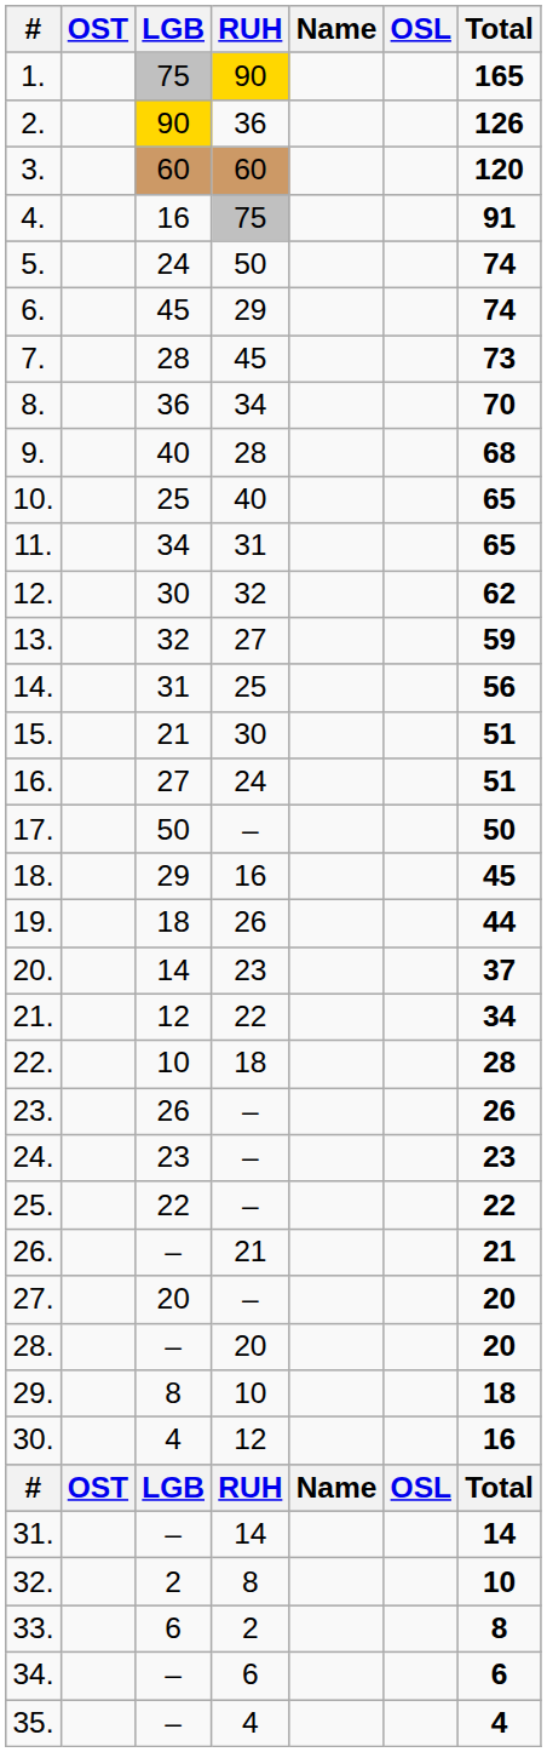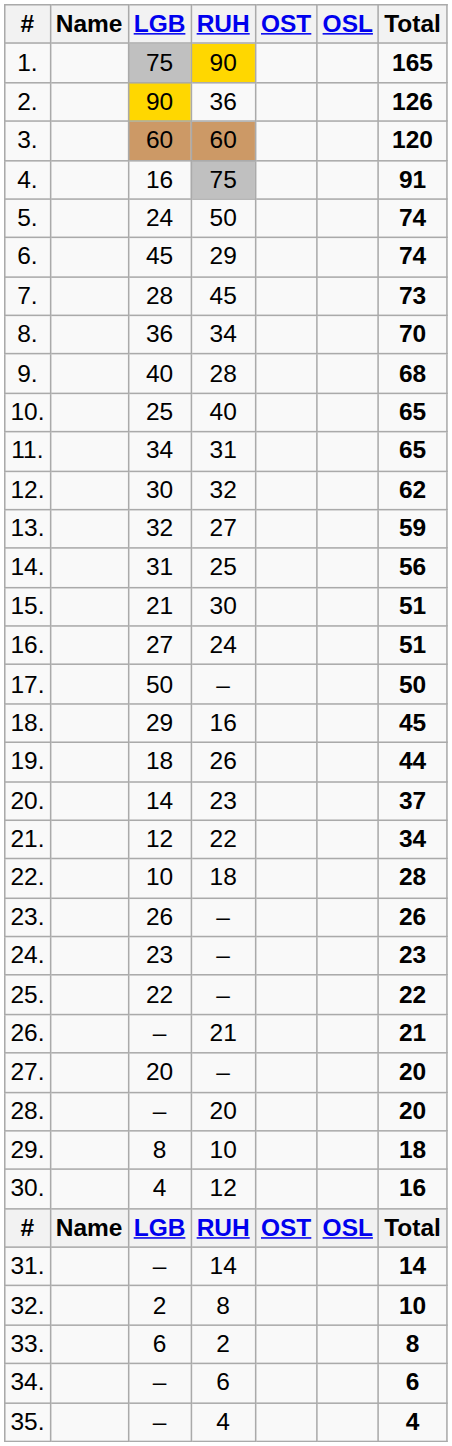 <table class="wikitable" style="text-align:center;">
 <tr>
 <th>#</th>
-<th><a href='#'>OST</a></th>
+<th>Name</th>
 <th><a href='#'>LGB</a></th>
 <th><a href='#'>RUH</a></th>
-<th>Name</th>
+<th><a href='#'>OST</a></th>
 <th><a href='#'>OSL</a></th>
 <th><strong>Total</strong></th>
 </tr>
 <tr>
 <td>1.</td>
-<td></td>
+<td align="left"></td>
 <td bgcolor="silver">75</td>
 <td bgcolor="gold">90</td>
-<td align="left"></td>
+<td></td>
 <td></td>
 <td><strong>165</strong></td>
 </tr>
 <tr>
 <td>2.</td>
-<td></td>
+<td align="left"></td>
 <td bgcolor="gold">90</td>
 <td>36</td>
-<td align="left"></td>
+<td></td>
 <td></td>
 <td><strong>126</strong></td>
 </tr>
 <tr>
 <td>3.</td>
-<td></td>
+<td align="left"></td>
 <td bgcolor="CC9966">60</td>
 <td bgcolor="CC9966">60</td>
-<td align="left"></td>
+<td></td>
 <td></td>
 <td><strong>120</strong></td>
 </tr>
 <tr>
 <td>4.</td>
-<td></td>
+<td align="left"></td>
 <td>16</td>
 <td bgcolor="silver">75</td>
-<td align="left"></td>
+<td></td>
 <td></td>
 <td><strong>91</strong></td>
 </tr>
 <tr>
 <td>5.</td>
-<td></td>
+<td align="left"></td>
 <td>24</td>
 <td>50</td>
-<td align="left"></td>
+<td></td>
 <td></td>
 <td><strong>74</strong></td>
 </tr>
 <tr>
 <td>6.</td>
-<td></td>
+<td align="left"></td>
 <td>45</td>
 <td>29</td>
-<td align="left"></td>
+<td></td>
 <td></td>
 <td><strong>74</strong></td>
 </tr>
 <tr>
 <td>7.</td>
-<td></td>
+<td align="left"></td>
 <td>28</td>
 <td>45</td>
-<td align="left"></td>
+<td></td>
 <td></td>
 <td><strong>73</strong></td>
 </tr>
 <tr>
 <td>8.</td>
-<td></td>
+<td align="left"></td>
 <td>36</td>
 <td>34</td>
-<td align="left"></td>
+<td></td>
 <td></td>
 <td><strong>70</strong></td>
 </tr>
 <tr>
 <td>9.</td>
-<td></td>
+<td align="left"></td>
 <td>40</td>
 <td>28</td>
-<td align="left"></td>
+<td></td>
 <td></td>
 <td><strong>68</strong></td>
 </tr>
 <tr>
 <td>10.</td>
-<td></td>
+<td align="left"></td>
 <td>25</td>
 <td>40</td>
-<td align="left"></td>
+<td></td>
 <td></td>
 <td><strong>65</strong></td>
 </tr>
 <tr>
 <td>11.</td>
-<td></td>
+<td align="left"></td>
 <td>34</td>
 <td>31</td>
-<td align="left"></td>
+<td></td>
 <td></td>
 <td><strong>65</strong></td>
 </tr>
 <tr>
 <td>12.</td>
-<td></td>
+<td align="left"></td>
 <td>30</td>
 <td>32</td>
-<td align="left"></td>
+<td></td>
 <td></td>
 <td><strong>62</strong></td>
 </tr>
 <tr>
 <td>13.</td>
-<td></td>
+<td align="left"></td>
 <td>32</td>
 <td>27</td>
-<td align="left"></td>
+<td></td>
 <td></td>
 <td><strong>59</strong></td>
 </tr>
 <tr>
 <td>14.</td>
-<td></td>
+<td align="left"></td>
 <td>31</td>
 <td>25</td>
-<td align="left"></td>
+<td></td>
 <td></td>
 <td><strong>56</strong></td>
 </tr>
 <tr>
 <td>15.</td>
-<td></td>
+<td align="left"></td>
 <td>21</td>
 <td>30</td>
-<td align="left"></td>
+<td></td>
 <td></td>
 <td><strong>51</strong></td>
 </tr>
 <tr>
 <td>16.</td>
-<td></td>
+<td align="left"></td>
 <td>27</td>
 <td>24</td>
-<td align="left"></td>
+<td></td>
 <td></td>
 <td><strong>51</strong></td>
 </tr>
 <tr>
 <td>17.</td>
-<td></td>
+<td align="left"></td>
 <td>50</td>
 <td>–</td>
-<td align="left"></td>
+<td></td>
 <td></td>
 <td><strong>50</strong></td>
 </tr>
 <tr>
 <td>18.</td>
-<td></td>
+<td align="left"></td>
 <td>29</td>
 <td>16</td>
-<td align="left"></td>
+<td></td>
 <td></td>
 <td><strong>45</strong></td>
 </tr>
 <tr>
 <td>19.</td>
-<td></td>
+<td align="left"></td>
 <td>18</td>
 <td>26</td>
-<td align="left"></td>
+<td></td>
 <td></td>
 <td><strong>44</strong></td>
 </tr>
 <tr>
 <td>20.</td>
-<td></td>
+<td align="left"></td>
 <td>14</td>
 <td>23</td>
-<td align="left"></td>
+<td></td>
 <td></td>
 <td><strong>37</strong></td>
 </tr>
 <tr>
 <td>21.</td>
-<td></td>
+<td align="left"></td>
 <td>12</td>
 <td>22</td>
-<td align="left"></td>
+<td></td>
 <td></td>
 <td><strong>34</strong></td>
 </tr>
 <tr>
 <td>22.</td>
-<td></td>
+<td align="left"></td>
 <td>10</td>
 <td>18</td>
-<td align="left"></td>
+<td></td>
 <td></td>
 <td><strong>28</strong></td>
 </tr>
 <tr>
 <td>23.</td>
-<td></td>
+<td align="left"></td>
 <td>26</td>
 <td>–</td>
-<td align="left"></td>
+<td></td>
 <td></td>
 <td><strong>26</strong></td>
 </tr>
 <tr>
 <td>24.</td>
-<td></td>
+<td align="left"></td>
 <td>23</td>
 <td>–</td>
-<td align="left"></td>
+<td></td>
 <td></td>
 <td><strong>23</strong></td>
 </tr>
 <tr>
 <td>25.</td>
-<td></td>
+<td align="left"></td>
 <td>22</td>
 <td>–</td>
-<td align="left"></td>
+<td></td>
 <td></td>
 <td><strong>22</strong></td>
 </tr>
 <tr>
 <td>26.</td>
-<td></td>
+<td align="left"></td>
 <td>–</td>
 <td>21</td>
-<td align="left"></td>
+<td></td>
 <td></td>
 <td><strong>21</strong></td>
 </tr>
 <tr>
 <td>27.</td>
-<td></td>
+<td align="left"></td>
 <td>20</td>
 <td>–</td>
-<td align="left"></td>
+<td></td>
 <td></td>
 <td><strong>20</strong></td>
 </tr>
 <tr>
 <td>28.</td>
-<td></td>
+<td align="left"></td>
 <td>–</td>
 <td>20</td>
-<td align="left"></td>
+<td></td>
 <td></td>
 <td><strong>20</strong></td>
 </tr>
 <tr>
 <td>29.</td>
-<td></td>
+<td align="left"></td>
 <td>8</td>
 <td>10</td>
-<td align="left"></td>
+<td></td>
 <td></td>
 <td><strong>18</strong></td>
 </tr>
 <tr>
 <td>30.</td>
-<td></td>
+<td align="left"></td>
 <td>4</td>
 <td>12</td>
-<td align="left"></td>
+<td></td>
 <td></td>
 <td><strong>16</strong></td>
 </tr>
 <tr>
 <th>#</th>
-<th><a href='#'>OST</a></th>
+<th>Name</th>
 <th><a href='#'>LGB</a></th>
 <th><a href='#'>RUH</a></th>
-<th>Name</th>
+<th><a href='#'>OST</a></th>
 <th><a href='#'>OSL</a></th>
 <th><strong>Total</strong></th>
 </tr>
 <tr>
 <td>31.</td>
-<td></td>
+<td align="left"></td>
 <td>–</td>
 <td>14</td>
-<td align="left"></td>
+<td></td>
 <td></td>
 <td><strong>14</strong></td>
 </tr>
 <tr>
 <td>32.</td>
-<td></td>
+<td align="left"></td>
 <td>2</td>
 <td>8</td>
-<td align="left"></td>
+<td></td>
 <td></td>
 <td><strong>10</strong></td>
 </tr>
 <tr>
 <td>33.</td>
-<td></td>
+<td align="left"></td>
 <td>6</td>
 <td>2</td>
-<td align="left"></td>
+<td></td>
 <td></td>
 <td><strong>8</strong></td>
 </tr>
 <tr>
 <td>34.</td>
-<td></td>
+<td align="left"></td>
 <td>–</td>
 <td>6</td>
-<td align="left"></td>
+<td></td>
 <td></td>
 <td><strong>6</strong></td>
 </tr>
 <tr>
 <td>35.</td>
-<td></td>
+<td align="left"></td>
 <td>–</td>
 <td>4</td>
-<td align="left"></td>
+<td></td>
 <td></td>
 <td><strong>4</strong></td>
 </tr>
 </table>
